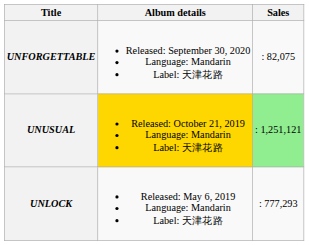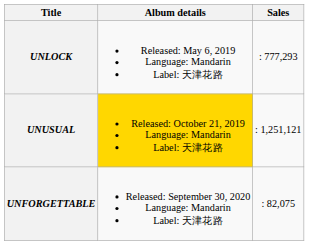 <table class="wikitable plainrowheaders" style="text-align:center;">
 <tr>
 <th scope="col" style="width:8em;">Title</th>
 <th scope="col">Album details</th>
 <th scope="col">Sales</th>
 </tr>
 <tr>
+<th scope="row"><em>UNLOCK</em></th>
+<td><br><ul><li>Released: May 6, 2019</li><li>Language: Mandarin</li><li>Label: 天津花路</li></ul></td>
+<td>: 777,293</td>
+</tr>
+<tr>
+<th scope="row"><em>UNUSUAL</em></th>
+<td style="background: gold;"><br><ul><li>Released: October 21, 2019</li><li>Language: Mandarin</li><li>Label: 天津花路</li></ul></td>
+<td>: 1,251,121</td>
+</tr>
+<tr>
 <th scope="row"><em>UNFORGETTABLE</em></th>
 <td><br><ul><li>Released: September 30, 2020</li><li>Language: Mandarin</li><li>Label: 天津花路</li></ul></td>
 <td>: 82,075</td>
 </tr>
-<tr>
-<th scope="row"><em>UNUSUAL</em></th>
-<td style="background: gold;"><br><ul><li>Released: October 21, 2019</li><li>Language: Mandarin</li><li>Label: 天津花路</li></ul></td>
-<td style="background: lightgreen;">: 1,251,121</td>
-</tr>
-<tr>
-<th scope="row"><em>UNLOCK</em></th>
-<td><br><ul><li>Released: May 6, 2019</li><li>Language: Mandarin</li><li>Label: 天津花路</li></ul></td>
-<td>: 777,293</td>
-</tr>
 </table>
